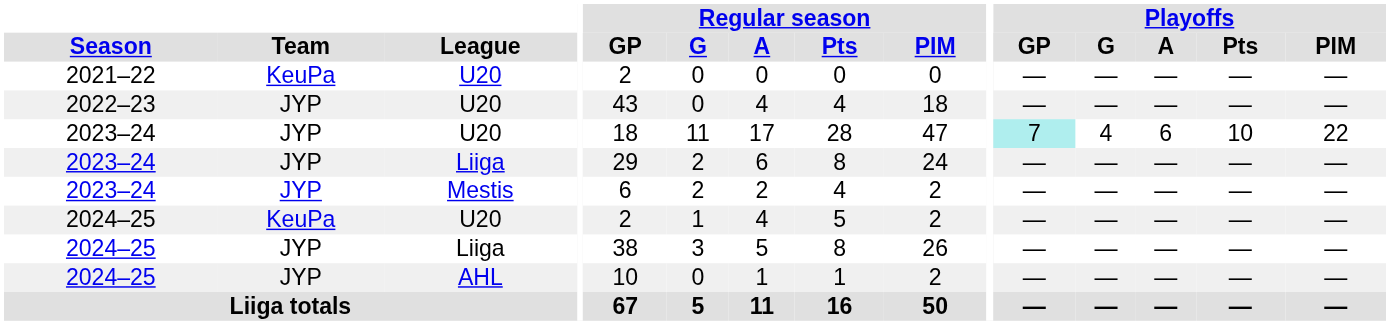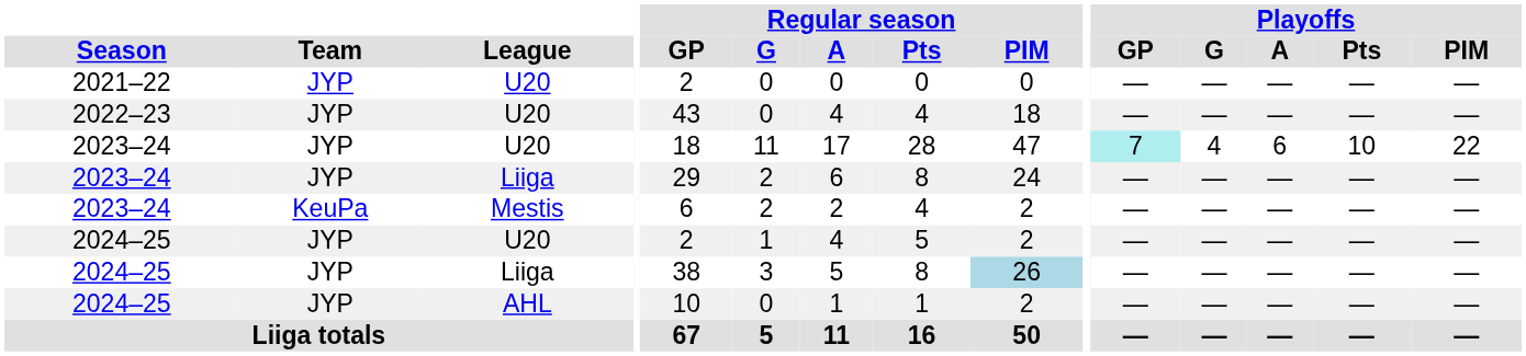 <table border="0" cellpadding="1" cellspacing="0" style="text-align:center; width:60em;">
 <tr bgcolor="#e0e0e0">
 <th colspan="3" bgcolor="#ffffff"></th>
 <th rowspan="100" bgcolor="#ffffff"></th>
 <th colspan="5"><a href='#'>Regular season</a></th>
 <th rowspan="100" bgcolor="#ffffff"></th>
 <th colspan="5"><a href='#'>Playoffs</a></th>
 </tr>
 <tr bgcolor="#e0e0e0">
 <th><a href='#'>Season</a></th>
 <th>Team</th>
 <th>League</th>
 <th>GP</th>
 <th><a href='#'>G</a></th>
 <th><a href='#'>A</a></th>
 <th><a href='#'>Pts</a></th>
 <th><a href='#'>PIM</a></th>
 <th>GP</th>
 <th>G</th>
 <th>A</th>
 <th>Pts</th>
 <th>PIM</th>
 </tr>
 <tr>
 <td>2021–22</td>
-<td><a href='#'>KeuPa</a></td>
+<td><a href='#'>JYP</a></td>
 <td><a href='#'>U20</a></td>
 <td>2</td>
 <td>0</td>
 <td>0</td>
 <td>0</td>
 <td>0</td>
 <td>—</td>
 <td>—</td>
 <td>—</td>
 <td>—</td>
 <td>—</td>
 </tr>
 <tr bgcolor="f0f0f0">
 <td>2022–23</td>
 <td>JYP</td>
 <td>U20</td>
 <td>43</td>
 <td>0</td>
 <td>4</td>
 <td>4</td>
 <td>18</td>
 <td>—</td>
 <td>—</td>
 <td>—</td>
 <td>—</td>
 <td>—</td>
 </tr>
 <tr>
 <td>2023–24</td>
 <td>JYP</td>
 <td>U20</td>
 <td>18</td>
 <td>11</td>
 <td>17</td>
 <td>28</td>
 <td>47</td>
 <td style="background: paleturquoise;">7</td>
 <td>4</td>
 <td>6</td>
 <td>10</td>
 <td>22</td>
 </tr>
 <tr bgcolor="#f0f0f0">
 <td><a href='#'>2023–24</a></td>
 <td>JYP</td>
 <td><a href='#'>Liiga</a></td>
 <td>29</td>
 <td>2</td>
 <td>6</td>
 <td>8</td>
 <td>24</td>
 <td>—</td>
 <td>—</td>
 <td>—</td>
 <td>—</td>
 <td>—</td>
 </tr>
 <tr>
 <td><a href='#'>2023–24</a></td>
-<td><a href='#'>JYP</a></td>
+<td><a href='#'>KeuPa</a></td>
 <td><a href='#'>Mestis</a></td>
 <td>6</td>
 <td>2</td>
 <td>2</td>
 <td>4</td>
 <td>2</td>
 <td>—</td>
 <td>—</td>
 <td>—</td>
 <td>—</td>
 <td>—</td>
 </tr>
 <tr bgcolor="#f0f0f0">
 <td>2024–25</td>
-<td><a href='#'>KeuPa</a></td>
+<td>JYP</td>
 <td>U20</td>
 <td>2</td>
 <td>1</td>
 <td>4</td>
 <td>5</td>
 <td>2</td>
 <td>—</td>
 <td>—</td>
 <td>—</td>
 <td>—</td>
 <td>—</td>
 </tr>
 <tr>
 <td><a href='#'>2024–25</a></td>
 <td>JYP</td>
 <td>Liiga</td>
 <td>38</td>
 <td>3</td>
 <td>5</td>
 <td>8</td>
-<td>26</td>
+<td style="background: lightblue;">26</td>
 <td>—</td>
 <td>—</td>
 <td>—</td>
 <td>—</td>
 <td>—</td>
 </tr>
 <tr bgcolor="#f0f0f0">
 <td><a href='#'>2024–25</a></td>
 <td>JYP</td>
 <td><a href='#'>AHL</a></td>
 <td>10</td>
 <td>0</td>
 <td>1</td>
 <td>1</td>
 <td>2</td>
 <td>—</td>
 <td>—</td>
 <td>—</td>
 <td>—</td>
 <td>—</td>
 </tr>
 <tr bgcolor="#e0e0e0">
 <th colspan="3">Liiga totals</th>
 <th>67</th>
 <th>5</th>
 <th>11</th>
 <th>16</th>
 <th>50</th>
 <th>—</th>
 <th>—</th>
 <th>—</th>
 <th>—</th>
 <th>—</th>
 </tr>
 </table>
